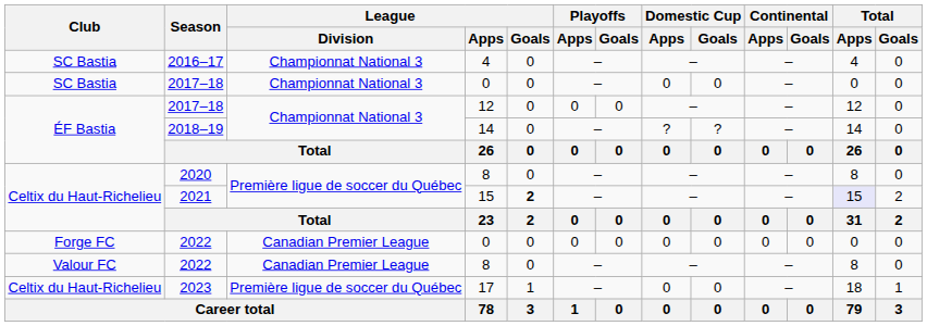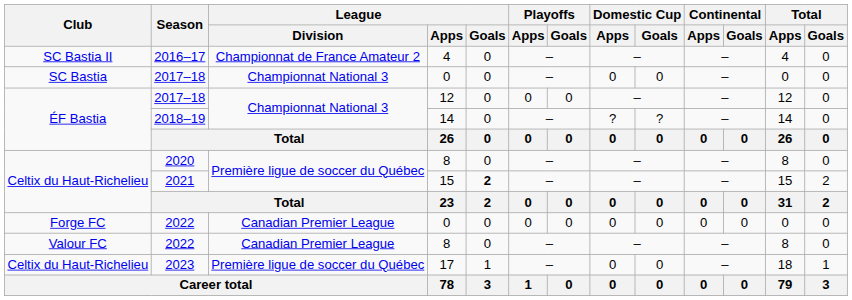 <table class="wikitable" style="text-align: center">
 <tr>
 <th rowspan="2">Club</th>
 <th rowspan="2">Season</th>
 <th colspan="3">League</th>
 <th colspan="2">Playoffs</th>
 <th colspan="2">Domestic Cup</th>
 <th colspan="2">Continental</th>
 <th colspan="2">Total</th>
 </tr>
 <tr>
 <th>Division</th>
 <th>Apps</th>
 <th>Goals</th>
 <th>Apps</th>
 <th>Goals</th>
 <th>Apps</th>
 <th>Goals</th>
 <th>Apps</th>
 <th>Goals</th>
 <th>Apps</th>
 <th>Goals</th>
 </tr>
 <tr>
-<td><a href='#'>SC Bastia</a></td>
+<td><a href='#'>SC Bastia II</a></td>
 <td><a href='#'>2016–17</a></td>
-<td><a href='#'>Championnat National 3</a></td>
+<td><a href='#'>Championnat de France Amateur 2</a></td>
 <td>4</td>
 <td>0</td>
 <td colspan="2">–</td>
 <td colspan="2">–</td>
 <td colspan="2">–</td>
 <td>4</td>
 <td>0</td>
 </tr>
 <tr>
 <td><a href='#'>SC Bastia</a></td>
 <td><a href='#'>2017–18</a></td>
 <td><a href='#'>Championnat National 3</a></td>
 <td>0</td>
 <td>0</td>
 <td colspan="2">–</td>
 <td>0</td>
 <td>0</td>
 <td colspan="2">–</td>
 <td>0</td>
 <td>0</td>
 </tr>
 <tr>
 <td rowspan=3><a href='#'>ÉF Bastia</a></td>
 <td><a href='#'>2017–18</a></td>
 <td rowspan=2><a href='#'>Championnat National 3</a></td>
 <td>12</td>
 <td>0</td>
 <td>0</td>
 <td>0</td>
 <td colspan="2">–</td>
 <td colspan="2">–</td>
 <td>12</td>
 <td>0</td>
 </tr>
 <tr>
 <td><a href='#'>2018–19</a></td>
 <td>14</td>
 <td>0</td>
 <td colspan="2">–</td>
 <td>?</td>
 <td>?</td>
 <td colspan="2">–</td>
 <td>14</td>
 <td>0</td>
 </tr>
 <tr>
 <th colspan="2"><strong>Total</strong></th>
 <th>26</th>
 <th>0</th>
 <th>0</th>
 <th>0</th>
 <th>0</th>
 <th>0</th>
 <th>0</th>
 <th>0</th>
 <th>26</th>
 <th>0</th>
 </tr>
 <tr>
 <td rowspan=3><a href='#'>Celtix du Haut-Richelieu</a></td>
 <td><a href='#'>2020</a></td>
 <td rowspan=2><a href='#'>Première ligue de soccer du Québec</a></td>
 <td>8</td>
 <td>0</td>
 <td colspan="2">–</td>
 <td colspan="2">–</td>
 <td colspan="2">–</td>
 <td>8</td>
 <td>0</td>
 </tr>
 <tr>
 <td><a href='#'>2021</a></td>
 <td>15</td>
 <td><strong>2</strong></td>
 <td colspan="2">–</td>
 <td colspan="2">–</td>
 <td colspan="2">–</td>
-<td style="background: lavender;">15</td>
+<td>15</td>
 <td>2</td>
 </tr>
 <tr>
 <th colspan="2"><strong>Total</strong></th>
 <th>23</th>
 <th>2</th>
 <th>0</th>
 <th>0</th>
 <th>0</th>
 <th>0</th>
 <th>0</th>
 <th>0</th>
 <th>31</th>
 <th>2</th>
 </tr>
 <tr>
 <td><a href='#'>Forge FC</a></td>
 <td><a href='#'>2022</a></td>
 <td><a href='#'>Canadian Premier League</a></td>
 <td>0</td>
 <td>0</td>
 <td>0</td>
 <td>0</td>
 <td>0</td>
 <td>0</td>
 <td>0</td>
 <td>0</td>
 <td>0</td>
 <td>0</td>
 </tr>
 <tr>
 <td><a href='#'>Valour FC</a></td>
 <td><a href='#'>2022</a></td>
 <td><a href='#'>Canadian Premier League</a></td>
 <td>8</td>
 <td>0</td>
 <td colspan="2">–</td>
 <td colspan="2">–</td>
 <td colspan="2">–</td>
 <td>8</td>
 <td>0</td>
 </tr>
 <tr>
 <td><a href='#'>Celtix du Haut-Richelieu</a></td>
 <td><a href='#'>2023</a></td>
 <td><a href='#'>Première ligue de soccer du Québec</a></td>
 <td>17</td>
 <td>1</td>
 <td colspan="2">–</td>
 <td>0</td>
 <td>0</td>
 <td colspan="2">–</td>
 <td>18</td>
 <td>1</td>
 </tr>
 <tr>
 <th colspan="3"><strong>Career total</strong></th>
 <th>78</th>
 <th>3</th>
 <th>1</th>
 <th>0</th>
 <th>0</th>
 <th>0</th>
 <th>0</th>
 <th>0</th>
 <th>79</th>
 <th>3</th>
 </tr>
 </table>
